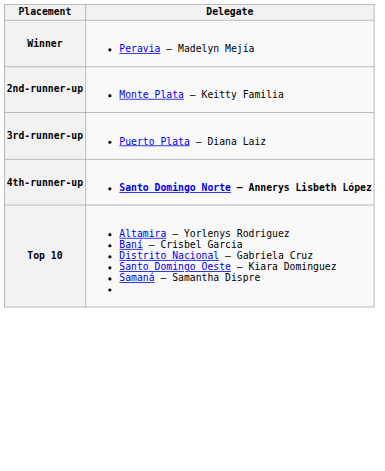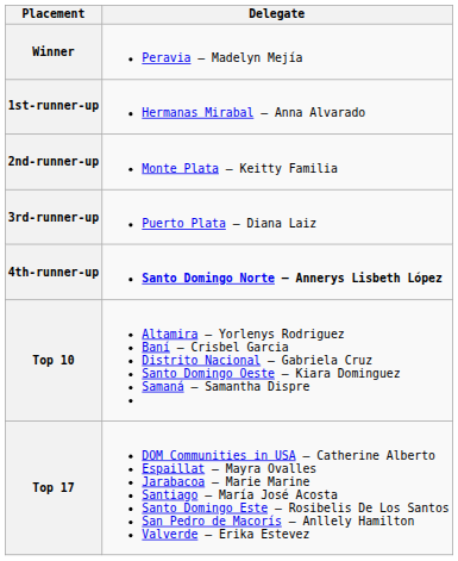 <table class="wikitable" style="font-size: 95%">
 <tr>
 <th>Placement</th>
 <th>Delegate</th>
 </tr>
 <tr>
 <th>Winner</th>
 <td><br><ul><li><a href='#'>Peravia</a> – Madelyn Mejía</li></ul></td>
+</tr>
+<tr>
+<th>1st-runner-up</th>
+<td><br><ul><li><a href='#'>Hermanas Mirabal</a> – Anna Alvarado</li></ul></td>
 </tr>
 <tr>
 <th>2nd-runner-up</th>
 <td><br><ul><li><a href='#'>Monte Plata</a> – Keitty Familia</li></ul></td>
 </tr>
 <tr>
 <th>3rd-runner-up</th>
 <td><br><ul><li><a href='#'>Puerto Plata</a> – Diana Laiz</li></ul></td>
 </tr>
 <tr>
 <th>4th-runner-up</th>
 <td><strong><br><ul><li><a href='#'>Santo Domingo Norte</a> – Annerys Lisbeth López</li></ul></strong></td>
 </tr>
 <tr>
 <th>Top 10</th>
 <td><br><ul><li><a href='#'>Altamira</a> – Yorlenys Rodriguez</li><li><a href='#'>Baní</a> – Crisbel Garcia</li><li><a href='#'>Distrito Nacional</a> – Gabriela Cruz</li><li><a href='#'>Santo Domingo Oeste</a> – Kiara Dominguez</li><li><a href='#'>Samaná</a> – Samantha Dispre</li><li></li></ul></td>
 </tr>
+<tr>
+<th>Top 17</th>
+<td><br><ul><li><a href='#'>DOM Communities in USA</a> – Catherine Alberto</li><li><a href='#'>Espaillat</a> – Mayra Ovalles</li><li><a href='#'>Jarabacoa</a> – Marie Marine</li><li><a href='#'>Santiago</a> – María José Acosta</li><li><a href='#'>Santo Domingo Este</a> – Rosibelis De Los Santos</li><li><a href='#'>San Pedro de Macorís</a> – Anllely Hamilton</li><li><a href='#'>Valverde</a> – Erika Estevez</li></ul></td>
+</tr>
 </table>
